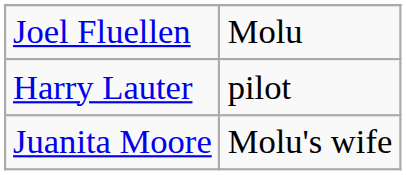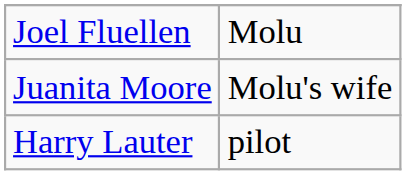 <table class=wikitable>
 <tr>
 </tr>
 <tr>
 <td><a href='#'>Joel Fluellen</a></td>
 <td>Molu</td>
 </tr>
 <tr>
+<td><a href='#'>Juanita Moore</a></td>
+<td>Molu's wife</td>
+</tr>
+<tr>
 <td><a href='#'>Harry Lauter</a></td>
 <td>pilot</td>
 </tr>
-<tr>
-<td><a href='#'>Juanita Moore</a></td>
-<td>Molu's wife</td>
-</tr>
 </table>
